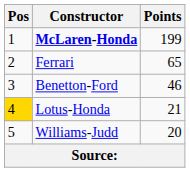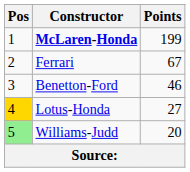 <table class="wikitable" style="font-size: 95%;">
 <tr>
 <th>Pos</th>
 <th>Constructor</th>
 <th>Points</th>
 </tr>
 <tr>
 <td>1</td>
 <td> <strong><a href='#'>McLaren</a>-<a href='#'>Honda</a></strong></td>
 <td align=right>199</td>
 </tr>
 <tr>
 <td>2</td>
 <td> <a href='#'>Ferrari</a></td>
-<td align=right>65</td>
+<td align=right>67</td>
 </tr>
 <tr>
 <td>3</td>
 <td> <a href='#'>Benetton</a>-<a href='#'>Ford</a></td>
 <td align=right>46</td>
 </tr>
 <tr>
 <td style="background: gold;">4</td>
 <td> <a href='#'>Lotus</a>-<a href='#'>Honda</a></td>
-<td align=right>21</td>
+<td align=right>27</td>
 </tr>
 <tr>
-<td>5</td>
+<td style="background: lightgreen;">5</td>
 <td> <a href='#'>Williams</a>-<a href='#'>Judd</a></td>
 <td align=right>20</td>
 </tr>
 <tr>
 <th colspan=3>Source:</th>
 </tr>
 </table>
